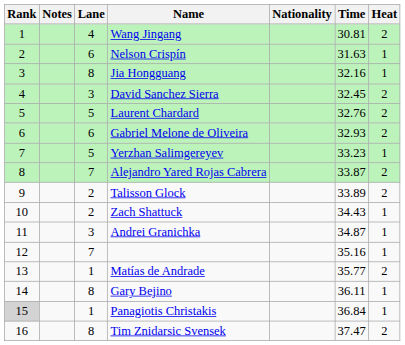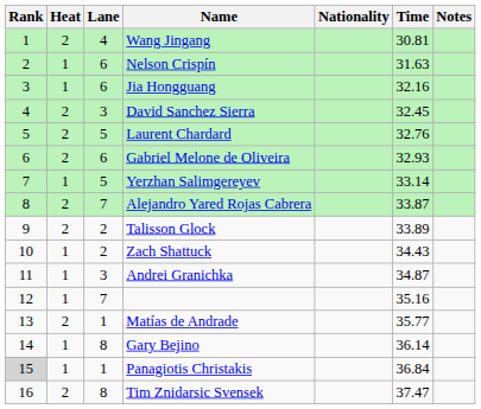 <table class="wikitable sortable" style="text-align:center">
 <tr>
 <th>Rank</th>
-<th>Notes</th>
+<th>Heat</th>
 <th>Lane</th>
 <th>Name</th>
 <th>Nationality</th>
 <th>Time</th>
-<th>Heat</th>
+<th>Notes</th>
 </tr>
 <tr bgcolor=bbf3bb>
 <td>1</td>
-<td></td>
+<td>2</td>
 <td>4</td>
 <td align=left><a href='#'>Wang Jingang</a></td>
 <td align=left></td>
 <td>30.81</td>
-<td>2</td>
+<td></td>
 </tr>
 <tr bgcolor=bbf3bb>
 <td>2</td>
-<td></td>
+<td>1</td>
 <td>6</td>
 <td align=left><a href='#'>Nelson Crispín</a></td>
 <td align=left></td>
 <td>31.63</td>
-<td>1</td>
+<td></td>
 </tr>
 <tr bgcolor=bbf3bb>
 <td>3</td>
-<td></td>
-<td>8</td>
+<td>1</td>
+<td>6</td>
 <td align=left><a href='#'>Jia Hongguang</a></td>
 <td align=left></td>
 <td>32.16</td>
-<td>1</td>
+<td></td>
 </tr>
 <tr bgcolor=bbf3bb>
 <td>4</td>
-<td></td>
+<td>2</td>
 <td>3</td>
 <td align=left><a href='#'>David Sanchez Sierra</a></td>
 <td align=left></td>
 <td>32.45</td>
-<td>2</td>
+<td></td>
 </tr>
 <tr bgcolor=bbf3bb>
 <td>5</td>
-<td></td>
+<td>2</td>
 <td>5</td>
 <td align=left><a href='#'>Laurent Chardard</a></td>
 <td align=left></td>
 <td>32.76</td>
-<td>2</td>
+<td></td>
 </tr>
 <tr bgcolor=bbf3bb>
 <td>6</td>
-<td></td>
+<td>2</td>
 <td>6</td>
 <td align=left><a href='#'>Gabriel Melone de Oliveira</a></td>
 <td align=left></td>
 <td>32.93</td>
-<td>2</td>
+<td></td>
 </tr>
 <tr bgcolor=bbf3bb>
 <td>7</td>
-<td></td>
+<td>1</td>
 <td>5</td>
 <td align=left><a href='#'>Yerzhan Salimgereyev</a></td>
 <td align=left></td>
-<td>33.23</td>
-<td>1</td>
+<td>33.14</td>
+<td></td>
 </tr>
 <tr bgcolor=bbf3bb>
 <td>8</td>
-<td></td>
+<td>2</td>
 <td>7</td>
 <td align=left><a href='#'>Alejandro Yared Rojas Cabrera</a></td>
 <td align=left></td>
 <td>33.87</td>
-<td>2</td>
+<td></td>
 </tr>
 <tr>
 <td>9</td>
-<td></td>
+<td>2</td>
 <td>2</td>
 <td align=left><a href='#'>Talisson Glock</a></td>
 <td align=left></td>
 <td>33.89</td>
-<td>2</td>
+<td></td>
 </tr>
 <tr>
 <td>10</td>
-<td></td>
+<td>1</td>
 <td>2</td>
 <td align=left><a href='#'>Zach Shattuck</a></td>
 <td align=left></td>
 <td>34.43</td>
-<td>1</td>
+<td></td>
 </tr>
 <tr>
 <td>11</td>
-<td></td>
+<td>1</td>
 <td>3</td>
 <td align=left><a href='#'>Andrei Granichka</a></td>
 <td align=left></td>
 <td>34.87</td>
-<td>1</td>
+<td></td>
 </tr>
 <tr>
 <td>12</td>
-<td></td>
+<td>1</td>
 <td>7</td>
 <td align=left></td>
 <td align=left></td>
 <td>35.16</td>
-<td>1</td>
+<td></td>
 </tr>
 <tr>
 <td>13</td>
-<td></td>
+<td>2</td>
 <td>1</td>
 <td align=left><a href='#'>Matías de Andrade</a></td>
 <td align=left></td>
 <td>35.77</td>
-<td>2</td>
+<td></td>
 </tr>
 <tr>
 <td>14</td>
-<td></td>
+<td>1</td>
 <td>8</td>
 <td align=left><a href='#'>Gary Bejino</a></td>
 <td align=left></td>
-<td>36.11</td>
-<td>1</td>
+<td>36.14</td>
+<td></td>
 </tr>
 <tr>
 <td style="background: lightgrey;">15</td>
-<td></td>
+<td>1</td>
 <td>1</td>
 <td align=left><a href='#'>Panagiotis Christakis</a></td>
 <td align=left></td>
 <td>36.84</td>
-<td>1</td>
+<td></td>
 </tr>
 <tr>
 <td>16</td>
-<td></td>
+<td>2</td>
 <td>8</td>
 <td align=left><a href='#'>Tim Znidarsic Svensek</a></td>
 <td align=left></td>
 <td>37.47</td>
-<td>2</td>
+<td></td>
 </tr>
 </table>
